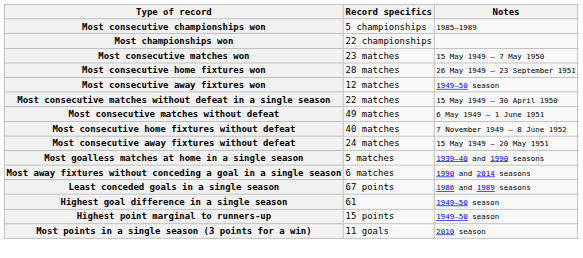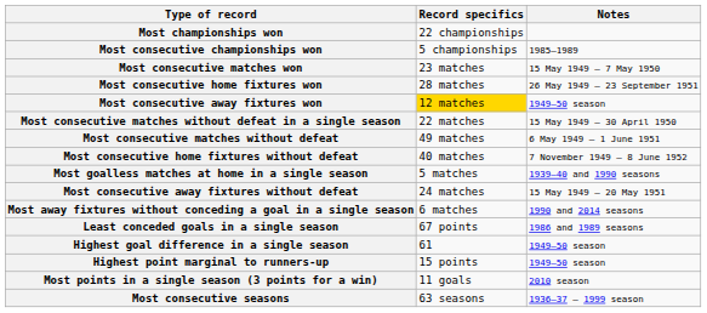 <table class="wikitable plainrowheaders">
 <tr>
 <th scope="col">Type of record</th>
 <th scope="col">Record specifics</th>
 <th scope="col">Notes</th>
 </tr>
 <tr>
+<th scope="row" align="left">Most championships won</th>
+<td>22 championships</td>
+<td></td>
+</tr>
+<tr>
 <th scope="row" align="left">Most consecutive championships won</th>
 <td>5 championships</td>
 <td><small>1985–1989</small></td>
-</tr>
-<tr>
-<th scope="row" align="left">Most championships won</th>
-<td>22 championships</td>
-<td></td>
 </tr>
 <tr>
 <th scope="row" align="left">Most consecutive matches won</th>
 <td>23 matches</td>
 <td><small>15 May 1949 – 7 May 1950</small></td>
 </tr>
 <tr>
 <th scope="row" align="left">Most consecutive home fixtures won</th>
 <td>28 matches</td>
 <td><small>26 May 1949 – 23 September 1951</small></td>
 </tr>
 <tr>
 <th scope="row" align="left">Most consecutive away fixtures won</th>
-<td>12 matches</td>
+<td style="background: gold;">12 matches</td>
 <td><small><a href='#'>1949–50</a> season</small></td>
 </tr>
 <tr>
 <th scope="row" align="left">Most consecutive matches without defeat in a single season</th>
 <td>22 matches</td>
 <td><small>15 May 1949 – 30 April 1950</small></td>
 </tr>
 <tr>
 <th scope="row" align="left">Most consecutive matches without defeat</th>
 <td>49 matches</td>
 <td><small>6 May 1949 – 1 June 1951</small></td>
 </tr>
 <tr>
 <th scope="row" align="left">Most consecutive home fixtures without defeat</th>
 <td>40 matches</td>
 <td><small>7 November 1949 – 8 June 1952</small></td>
 </tr>
 <tr>
+<th scope="row" align="left">Most goalless matches at home in a single season</th>
+<td>5 matches</td>
+<td><small><a href='#'>1939–40</a> and <a href='#'>1990</a> seasons</small></td>
+</tr>
+<tr>
 <th scope="row" align="left">Most consecutive away fixtures without defeat</th>
 <td>24 matches</td>
 <td><small>15 May 1949 – 20 May 1951</small></td>
-</tr>
-<tr>
-<th scope="row" align="left">Most goalless matches at home in a single season</th>
-<td>5 matches</td>
-<td><small><a href='#'>1939–40</a> and <a href='#'>1990</a> seasons</small></td>
 </tr>
 <tr>
 <th scope="row" align="left">Most away fixtures without conceding a goal in a single season</th>
 <td>6 matches</td>
 <td><small><a href='#'>1990</a> and <a href='#'>2014</a> seasons</small></td>
 </tr>
 <tr>
 <th scope="row" align="left">Least conceded goals in a single season</th>
 <td>67 points</td>
 <td><small><a href='#'>1986</a> and <a href='#'>1989</a> seasons</small></td>
 </tr>
 <tr>
 <th scope="row" align="left">Highest goal difference in a single season</th>
 <td>61</td>
 <td><small><a href='#'>1949–50</a> season</small></td>
 </tr>
 <tr>
 <th scope="row" align="left">Highest point marginal to runners-up</th>
 <td>15 points</td>
 <td><small><a href='#'>1949–50</a> season</small></td>
 </tr>
 <tr>
 <th scope="row" align="left">Most points in a single season (3 points for a win)</th>
 <td>11 goals</td>
 <td><small><a href='#'>2010</a> season</small></td>
 </tr>
+<tr>
+<th scope="row" align="left">Most consecutive seasons</th>
+<td>63 seasons</td>
+<td><small><a href='#'>1936–37</a> – <a href='#'>1999</a> season</small></td>
+</tr>
 </table>
